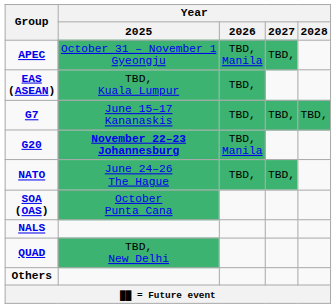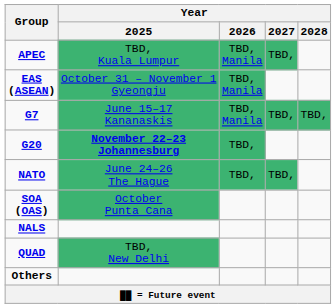 <table class="wikitable" style="margin:1em auto; font-size:85%; text-align:center;">
 <tr>
 <th rowspan="2">Group</th>
 <th colspan="4">Year</th>
 </tr>
 <tr>
 <th>2025</th>
 <th>2026</th>
 <th>2027</th>
 <th>2028</th>
 </tr>
 <tr>
 <td><strong><a href='#'>APEC</a></strong></td>
-<td style="background:#3Cb371;"><a href='#'>October 31 – November 1</a><br> <a href='#'>Gyeongju</a></td>
+<td style="background:#3Cb371;">TBD, <br> <a href='#'>Kuala Lumpur</a></td>
 <td style="background:#3Cb371;">TBD, <br> <a href='#'>Manila</a></td>
 <td style="background:#3Cb371;">TBD,<br></td>
 <td></td>
 </tr>
 <tr>
 <td><strong><a href='#'>EAS</a><br>(<a href='#'>ASEAN</a>)</strong></td>
-<td style="background:#3Cb371;">TBD, <br> <a href='#'>Kuala Lumpur</a></td>
-<td style="background:#3Cb371;">TBD,<br></td>
+<td style="background:#3Cb371;"><a href='#'>October 31 – November 1</a><br> <a href='#'>Gyeongju</a></td>
+<td style="background:#3Cb371;">TBD, <br> <a href='#'>Manila</a></td>
 <td></td>
 <td></td>
 </tr>
 <tr>
 <td><strong><a href='#'>G7</a></strong></td>
 <td style="background:#3Cb371;"><a href='#'>June 15–17</a><br> <a href='#'>Kananaskis</a></td>
-<td style="background:#3Cb371;">TBD,<br></td>
+<td style="background:#3Cb371;">TBD, <br> <a href='#'>Manila</a></td>
 <td style="background:#3Cb371;">TBD,<br></td>
 <td style="background:#3Cb371;">TBD,<br></td>
 </tr>
 <tr>
 <td><strong><a href='#'>G20</a></strong></td>
 <td style="background:#3Cb371;"><strong><a href='#'>November 22–23</a><br> <a href='#'>Johannesburg</a></strong></td>
-<td style="background:#3Cb371;">TBD, <br> <a href='#'>Manila</a></td>
+<td style="background:#3Cb371;">TBD,<br></td>
 <td></td>
 <td></td>
 </tr>
 <tr>
 <td><strong><a href='#'>NATO</a></strong></td>
 <td style="background:#3Cb371;"><a href='#'>June 24–26</a><br> <a href='#'>The Hague</a></td>
 <td style="background:#3Cb371;">TBD,<br></td>
 <td style="background:#3Cb371;">TBD,<br></td>
 <td></td>
 </tr>
 <tr>
 <td><strong><a href='#'>SOA</a><br>(<a href='#'>OAS</a>)</strong></td>
 <td style="background:#3Cb371;"><a href='#'>October</a><br> <a href='#'>Punta Cana</a></td>
 <td></td>
 <td></td>
 <td></td>
 </tr>
 <tr>
 <td><strong><a href='#'>NALS</a></strong></td>
 <td></td>
 <td></td>
 <td></td>
 <td></td>
 </tr>
 <tr>
 <td><strong><a href='#'>QUAD</a></strong></td>
 <td style="background:#3Cb371;">TBD, <br> <a href='#'>New Delhi</a></td>
 <td></td>
 <td></td>
 <td></td>
 </tr>
 <tr>
 <td><strong>Others</strong></td>
 <td></td>
 <td></td>
 <td></td>
 <td></td>
 </tr>
 <tr>
 <th colspan="6"><small><span>██</span> = Future event</small></th>
 </tr>
 </table>
